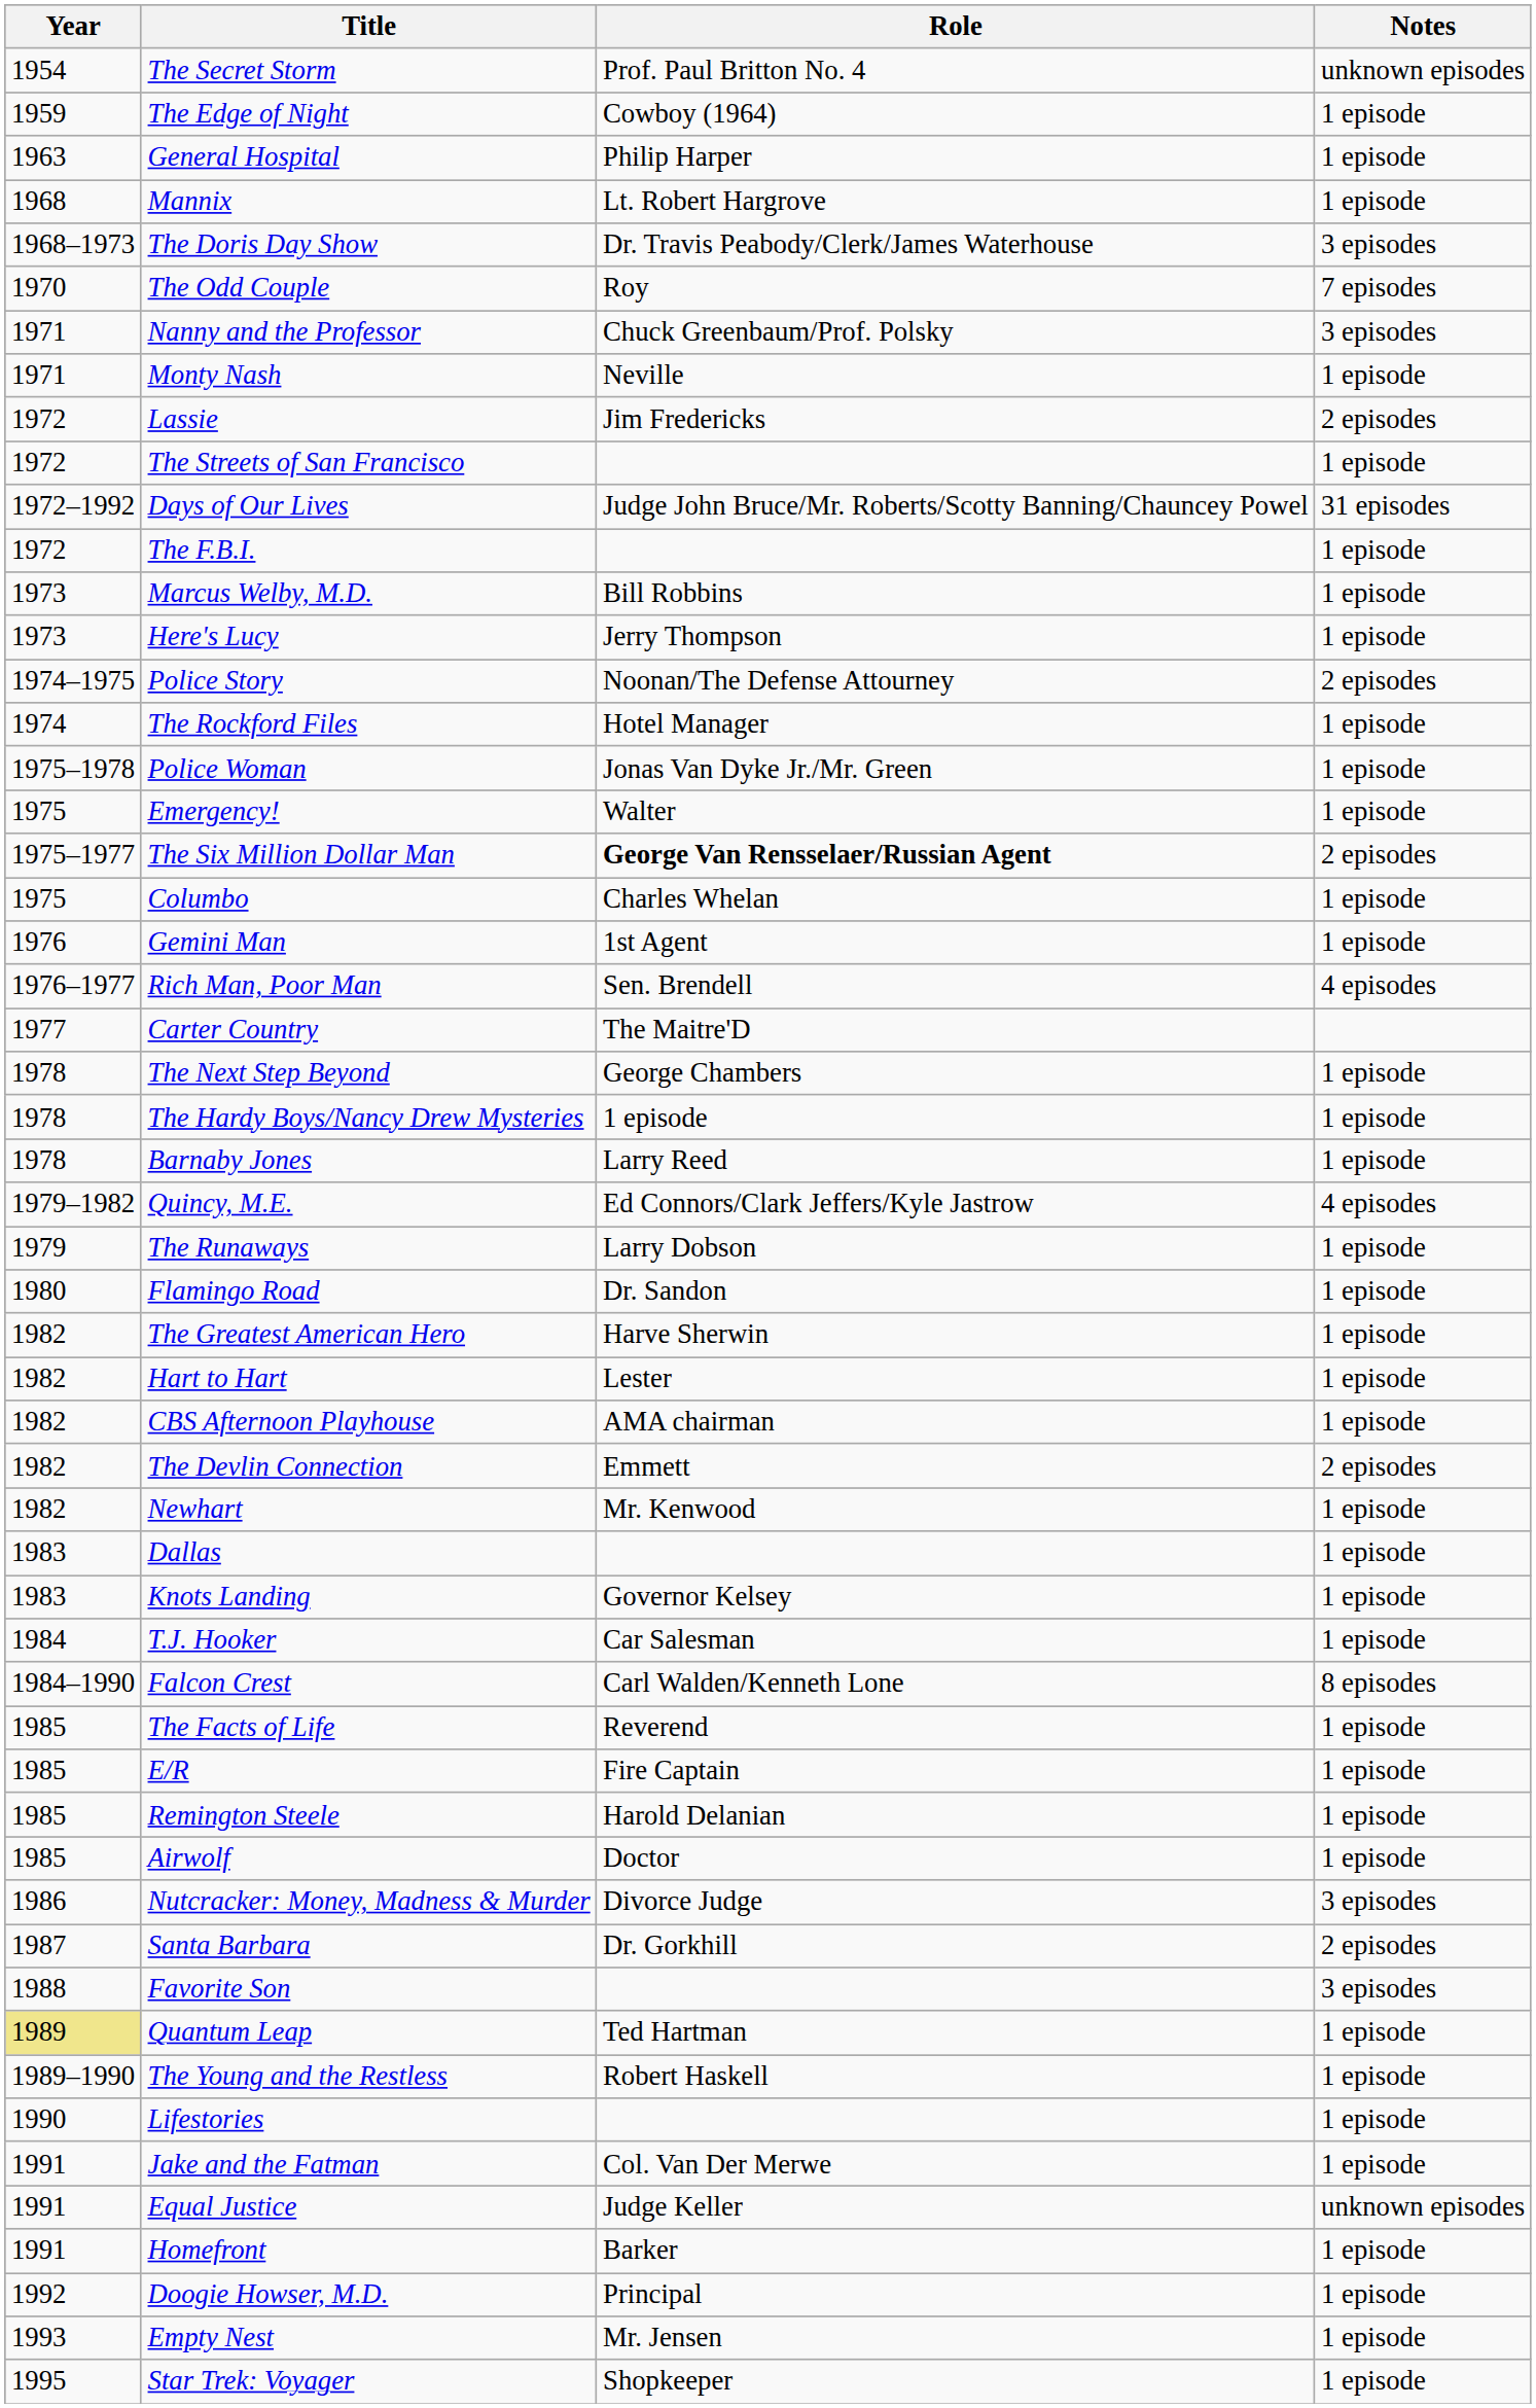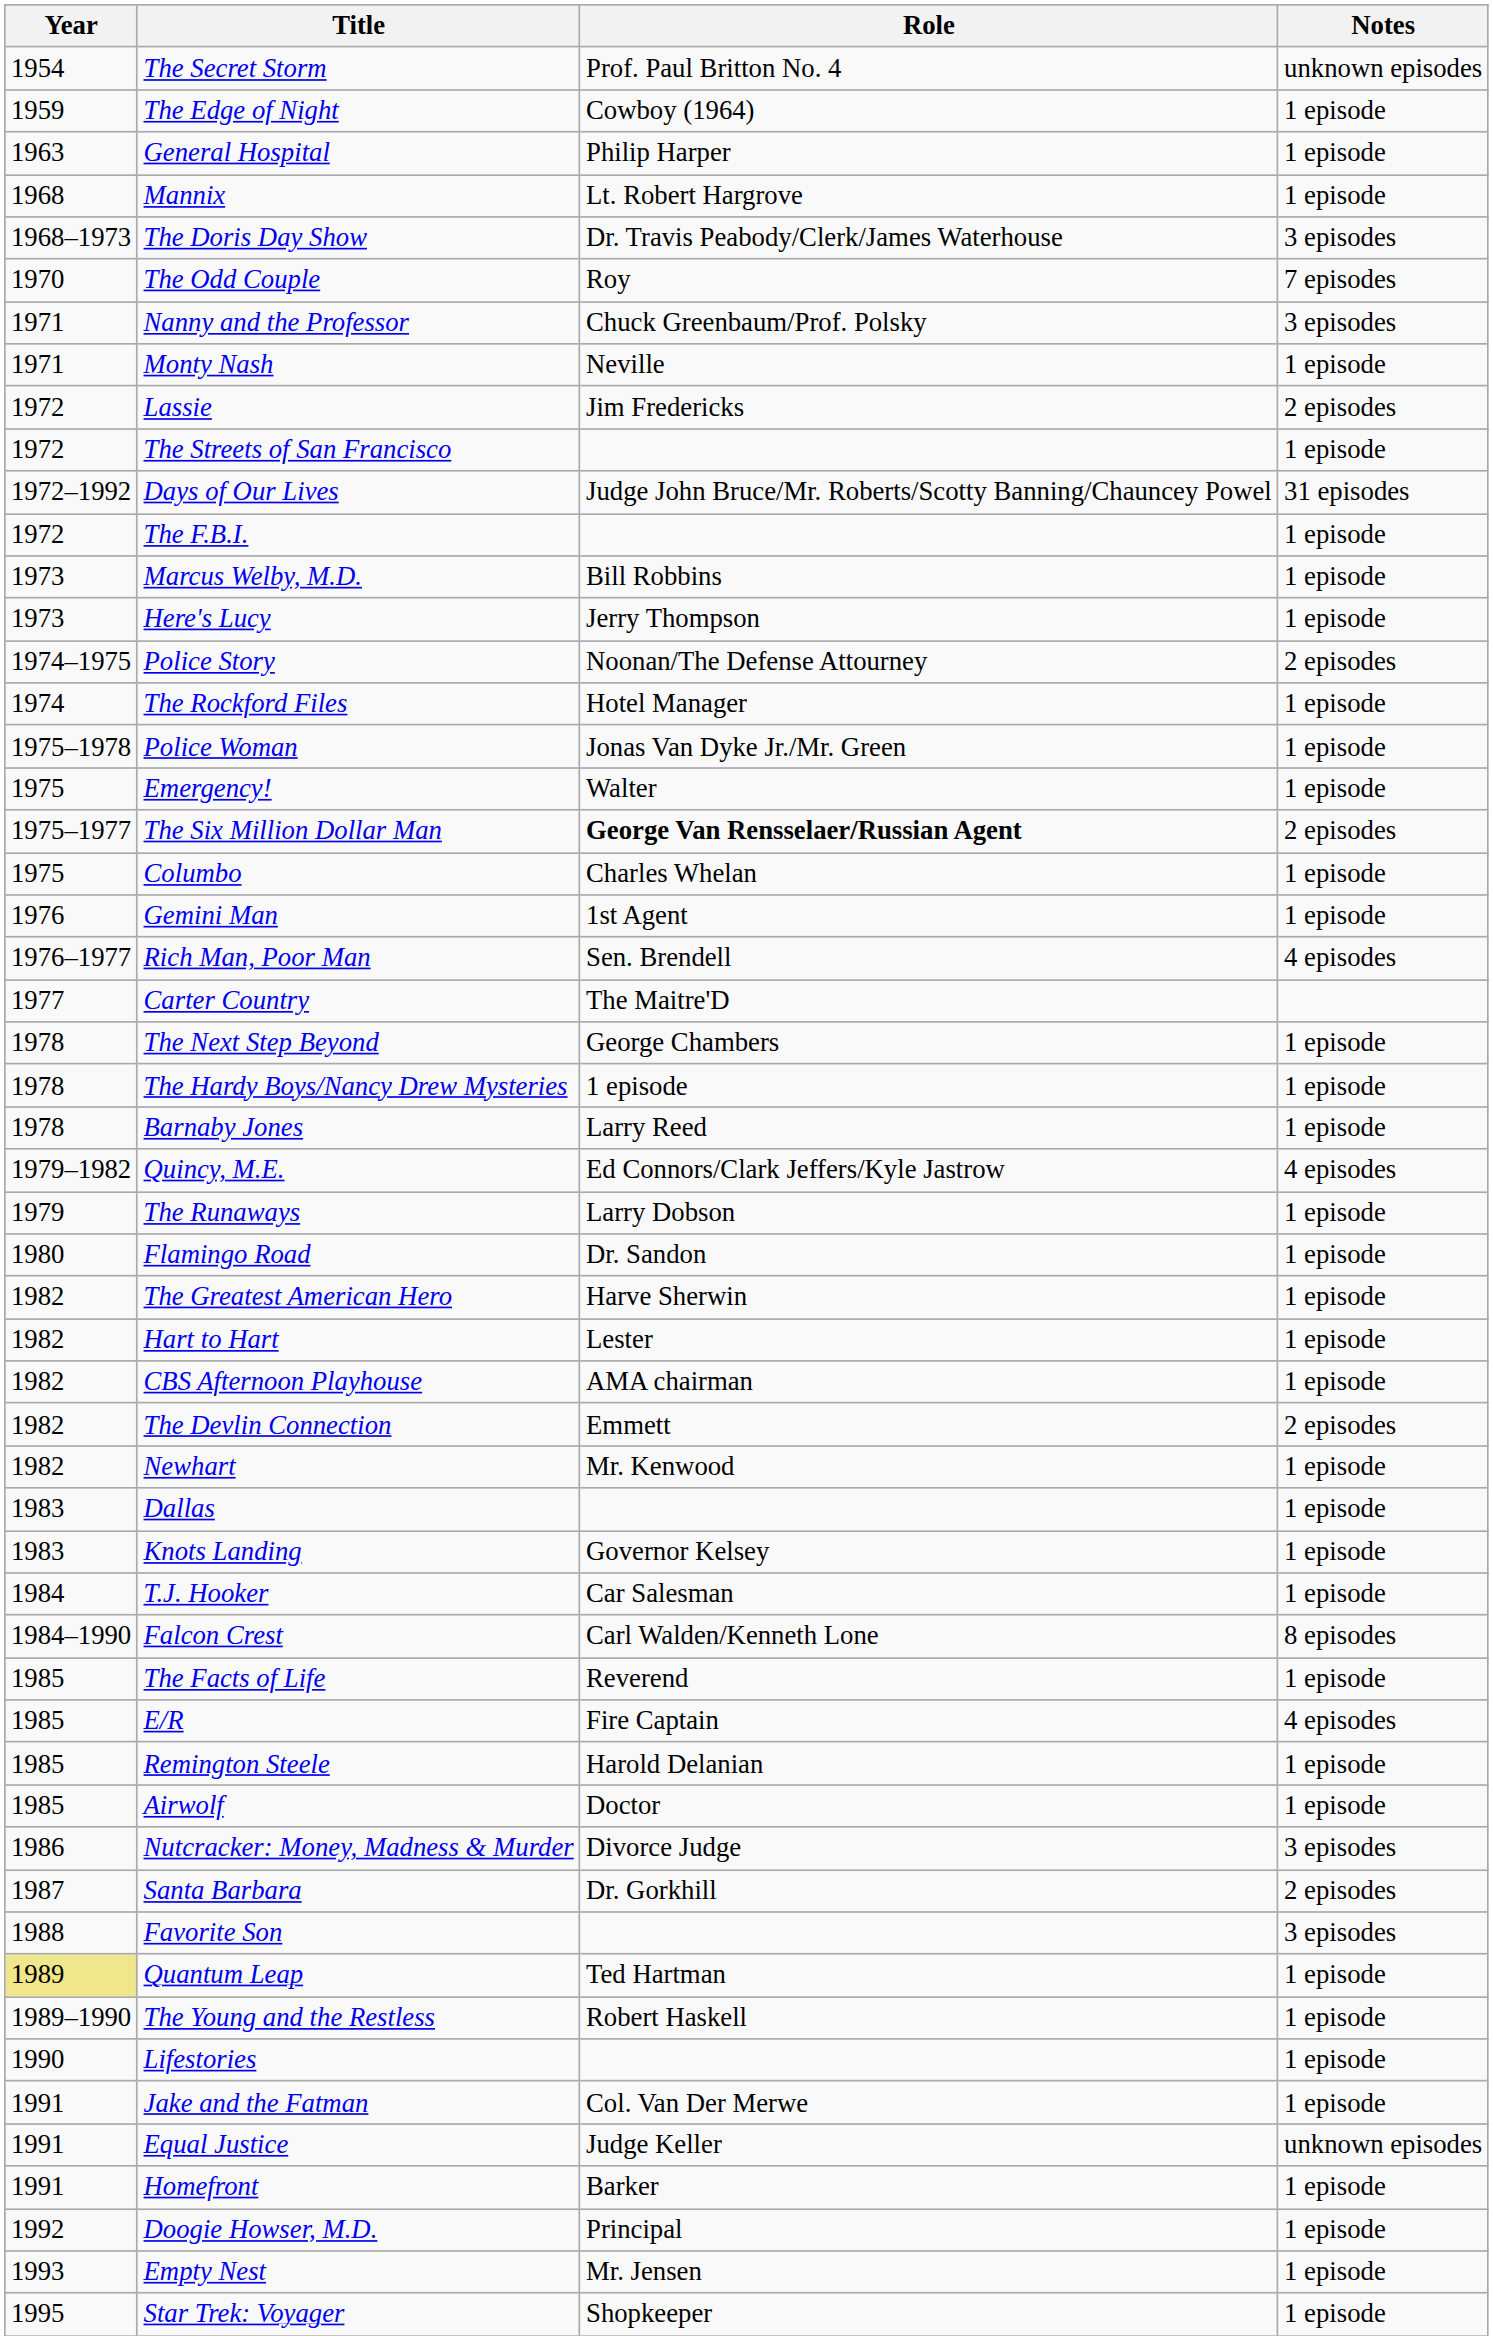 <table class="wikitable">
 <tr>
 <th>Year</th>
 <th>Title</th>
 <th>Role</th>
 <th>Notes</th>
 </tr>
 <tr>
 <td>1954</td>
 <td><em><a href='#'>The Secret Storm</a></em></td>
 <td>Prof. Paul Britton No. 4</td>
 <td>unknown episodes</td>
 </tr>
 <tr>
 <td>1959</td>
 <td><em><a href='#'>The Edge of Night</a></em></td>
 <td>Cowboy (1964)</td>
 <td>1 episode</td>
 </tr>
 <tr>
 <td>1963</td>
 <td><em><a href='#'>General Hospital</a></em></td>
 <td>Philip Harper</td>
 <td>1 episode</td>
 </tr>
 <tr>
 <td>1968</td>
 <td><em><a href='#'>Mannix</a></em></td>
 <td>Lt. Robert Hargrove</td>
 <td>1 episode</td>
 </tr>
 <tr>
 <td>1968–1973</td>
 <td><em><a href='#'>The Doris Day Show</a></em></td>
 <td>Dr. Travis Peabody/Clerk/James Waterhouse</td>
 <td>3 episodes</td>
 </tr>
 <tr>
 <td>1970</td>
 <td><em><a href='#'>The Odd Couple</a></em></td>
 <td>Roy</td>
 <td>7 episodes</td>
 </tr>
 <tr>
 <td>1971</td>
 <td><em><a href='#'>Nanny and the Professor</a></em></td>
 <td>Chuck Greenbaum/Prof. Polsky</td>
 <td>3 episodes</td>
 </tr>
 <tr>
 <td>1971</td>
 <td><em><a href='#'>Monty Nash</a></em></td>
 <td>Neville</td>
 <td>1 episode</td>
 </tr>
 <tr>
 <td>1972</td>
 <td><em><a href='#'>Lassie</a></em></td>
 <td>Jim Fredericks</td>
 <td>2 episodes</td>
 </tr>
 <tr>
 <td>1972</td>
 <td><em><a href='#'>The Streets of San Francisco</a></em></td>
 <td></td>
 <td>1 episode</td>
 </tr>
 <tr>
 <td>1972–1992</td>
 <td><em><a href='#'>Days of Our Lives</a></em></td>
 <td>Judge John Bruce/Mr. Roberts/Scotty Banning/Chauncey Powel</td>
 <td>31 episodes</td>
 </tr>
 <tr>
 <td>1972</td>
 <td><em><a href='#'>The F.B.I.</a></em></td>
 <td></td>
 <td>1 episode</td>
 </tr>
 <tr>
 <td>1973</td>
 <td><em><a href='#'>Marcus Welby, M.D.</a></em></td>
 <td>Bill Robbins</td>
 <td>1 episode</td>
 </tr>
 <tr>
 <td>1973</td>
 <td><em><a href='#'>Here's Lucy</a></em></td>
 <td>Jerry Thompson</td>
 <td>1 episode</td>
 </tr>
 <tr>
 <td>1974–1975</td>
 <td><em><a href='#'>Police Story</a></em></td>
 <td>Noonan/The Defense Attourney</td>
 <td>2 episodes</td>
 </tr>
 <tr>
 <td>1974</td>
 <td><em><a href='#'>The Rockford Files</a></em></td>
 <td>Hotel Manager</td>
 <td>1 episode</td>
 </tr>
 <tr>
 <td>1975–1978</td>
 <td><em><a href='#'>Police Woman</a></em></td>
 <td>Jonas Van Dyke Jr./Mr. Green</td>
 <td>1 episode</td>
 </tr>
 <tr>
 <td>1975</td>
 <td><em><a href='#'>Emergency!</a></em></td>
 <td>Walter</td>
 <td>1 episode</td>
 </tr>
 <tr>
 <td>1975–1977</td>
 <td><em><a href='#'>The Six Million Dollar Man</a></em></td>
 <td><strong>George Van Rensselaer/Russian Agent</strong></td>
 <td>2 episodes</td>
 </tr>
 <tr>
 <td>1975</td>
 <td><em><a href='#'>Columbo</a></em></td>
 <td>Charles Whelan</td>
 <td>1 episode</td>
 </tr>
 <tr>
 <td>1976</td>
 <td><em><a href='#'>Gemini Man</a></em></td>
 <td>1st Agent</td>
 <td>1 episode</td>
 </tr>
 <tr>
 <td>1976–1977</td>
 <td><em><a href='#'>Rich Man, Poor Man</a></em></td>
 <td>Sen. Brendell</td>
 <td>4 episodes</td>
 </tr>
 <tr>
 <td>1977</td>
 <td><em><a href='#'>Carter Country</a></em></td>
 <td>The Maitre'D</td>
 </tr>
 <tr>
 <td>1978</td>
 <td><em><a href='#'>The Next Step Beyond</a></em></td>
 <td>George Chambers</td>
 <td>1 episode</td>
 </tr>
 <tr>
 <td>1978</td>
 <td><em><a href='#'>The Hardy Boys/Nancy Drew Mysteries</a></em></td>
 <td Goodman>1 episode</td>
 <td>1 episode</td>
 </tr>
 <tr>
 <td>1978</td>
 <td><em><a href='#'>Barnaby Jones</a></em></td>
 <td>Larry Reed</td>
 <td>1 episode</td>
 </tr>
 <tr>
 <td>1979–1982</td>
 <td><em><a href='#'>Quincy, M.E.</a></em></td>
 <td>Ed Connors/Clark Jeffers/Kyle Jastrow</td>
 <td>4 episodes</td>
 </tr>
 <tr>
 <td>1979</td>
 <td><em><a href='#'>The Runaways</a></em></td>
 <td>Larry Dobson</td>
 <td>1 episode</td>
 </tr>
 <tr>
 <td>1980</td>
 <td><em><a href='#'>Flamingo Road</a></em></td>
 <td>Dr. Sandon</td>
 <td>1 episode</td>
 </tr>
 <tr>
 <td>1982</td>
 <td><em><a href='#'>The Greatest American Hero</a></em></td>
 <td>Harve Sherwin</td>
 <td>1 episode</td>
 </tr>
 <tr>
 <td>1982</td>
 <td><em><a href='#'>Hart to Hart</a></em></td>
 <td>Lester</td>
 <td>1 episode</td>
 </tr>
 <tr>
 <td>1982</td>
 <td><em><a href='#'>CBS Afternoon Playhouse</a></em></td>
 <td>AMA chairman</td>
 <td>1 episode</td>
 </tr>
 <tr>
 <td>1982</td>
 <td><em><a href='#'>The Devlin Connection</a></em></td>
 <td>Emmett</td>
 <td>2 episodes</td>
 </tr>
 <tr>
 <td>1982</td>
 <td><em><a href='#'>Newhart</a></em></td>
 <td>Mr. Kenwood</td>
 <td>1 episode</td>
 </tr>
 <tr>
 <td>1983</td>
 <td><em><a href='#'>Dallas</a></em></td>
 <td></td>
 <td>1 episode</td>
 </tr>
 <tr>
 <td>1983</td>
 <td><em><a href='#'>Knots Landing</a></em></td>
 <td>Governor Kelsey</td>
 <td>1 episode</td>
 </tr>
 <tr>
 <td>1984</td>
 <td><em><a href='#'>T.J. Hooker</a></em></td>
 <td>Car Salesman</td>
 <td>1 episode</td>
 </tr>
 <tr>
 <td>1984–1990</td>
 <td><em><a href='#'>Falcon Crest</a></em></td>
 <td>Carl Walden/Kenneth Lone</td>
 <td>8 episodes</td>
 </tr>
 <tr>
 <td>1985</td>
 <td><em><a href='#'>The Facts of Life</a></em></td>
 <td>Reverend</td>
 <td>1 episode</td>
 </tr>
 <tr>
 <td>1985</td>
 <td><em><a href='#'>E/R</a></em></td>
 <td>Fire Captain</td>
-<td>1 episode</td>
+<td>4 episodes</td>
 </tr>
 <tr>
 <td>1985</td>
 <td><em><a href='#'>Remington Steele</a></em></td>
 <td>Harold Delanian</td>
 <td>1 episode</td>
 </tr>
 <tr>
 <td>1985</td>
 <td><em><a href='#'>Airwolf</a></em></td>
 <td>Doctor</td>
 <td>1 episode</td>
 </tr>
 <tr>
 <td>1986</td>
 <td><em><a href='#'>Nutcracker: Money, Madness & Murder</a></em></td>
 <td>Divorce Judge</td>
 <td>3 episodes</td>
 </tr>
 <tr>
 <td>1987</td>
 <td><em><a href='#'>Santa Barbara</a></em></td>
 <td>Dr. Gorkhill</td>
 <td>2 episodes</td>
 </tr>
 <tr>
 <td>1988</td>
 <td><em><a href='#'>Favorite Son</a></em></td>
 <td></td>
 <td>3 episodes</td>
 </tr>
 <tr>
 <td style="background: khaki;">1989</td>
 <td><em><a href='#'>Quantum Leap</a></em></td>
 <td>Ted Hartman</td>
 <td>1 episode</td>
 </tr>
 <tr>
 <td>1989–1990</td>
 <td><em><a href='#'>The Young and the Restless</a></em></td>
 <td>Robert Haskell</td>
 <td>1 episode</td>
 </tr>
 <tr>
 <td>1990</td>
 <td><em><a href='#'>Lifestories</a></em></td>
 <td></td>
 <td>1 episode</td>
 </tr>
 <tr>
 <td>1991</td>
 <td><em><a href='#'>Jake and the Fatman</a></em></td>
 <td>Col. Van Der Merwe</td>
 <td>1 episode</td>
 </tr>
 <tr>
 <td>1991</td>
 <td><em><a href='#'>Equal Justice</a></em></td>
 <td>Judge Keller</td>
 <td>unknown episodes</td>
 </tr>
 <tr>
 <td>1991</td>
 <td><em><a href='#'>Homefront</a></em></td>
 <td>Barker</td>
 <td>1 episode</td>
 </tr>
 <tr>
 <td>1992</td>
 <td><em><a href='#'>Doogie Howser, M.D.</a></em></td>
 <td>Principal</td>
 <td>1 episode</td>
 </tr>
 <tr>
 <td>1993</td>
 <td><em><a href='#'>Empty Nest</a></em></td>
 <td>Mr. Jensen</td>
 <td>1 episode</td>
 </tr>
 <tr>
 <td>1995</td>
 <td><em><a href='#'>Star Trek: Voyager</a></em></td>
 <td>Shopkeeper</td>
 <td>1 episode</td>
 </tr>
 </table>
